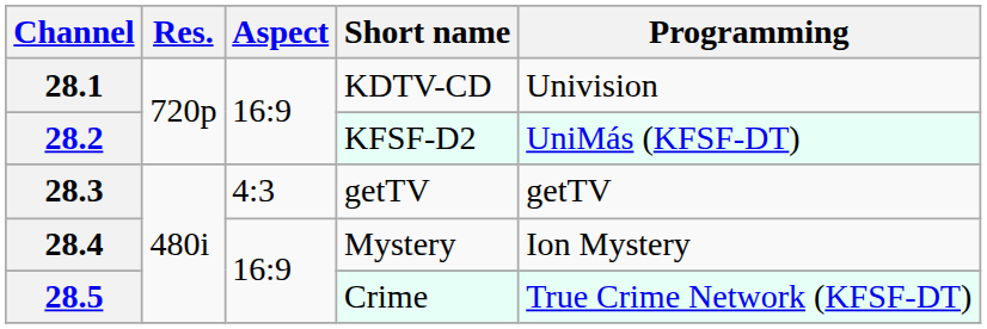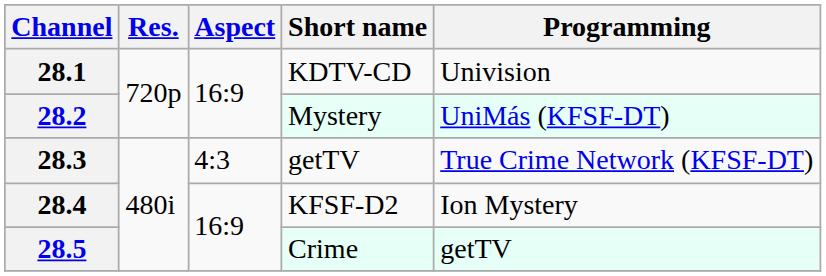 <table class="wikitable">
 <tr>
 <th scope = "col"><a href='#'>Channel</a></th>
 <th scope = "col"><a href='#'>Res.</a></th>
 <th scope = "col"><a href='#'>Aspect</a></th>
 <th scope = "col">Short name</th>
 <th scope = "col">Programming</th>
 </tr>
 <tr>
 <th scope = "row">28.1</th>
 <td rowspan=2>720p</td>
 <td rowspan=2>16:9</td>
 <td>KDTV-CD</td>
 <td>Univision</td>
 </tr>
 <tr style="background-color: #E6FFF7;">
 <th scope = "row"><a href='#'>28.2</a></th>
-<td>KFSF-D2</td>
+<td>Mystery</td>
 <td><a href='#'>UniMás</a> (<a href='#'>KFSF-DT</a>)</td>
 </tr>
 <tr>
 <th scope = "row">28.3</th>
 <td rowspan=3>480i</td>
 <td>4:3</td>
 <td>getTV</td>
-<td>getTV</td>
+<td><a href='#'>True Crime Network</a> (<a href='#'>KFSF-DT</a>)</td>
 </tr>
 <tr>
 <th scope = "row">28.4</th>
 <td rowspan=2>16:9</td>
-<td>Mystery</td>
+<td>KFSF-D2</td>
 <td>Ion Mystery</td>
 </tr>
 <tr style="background-color: #E6FFF7;">
 <th scope = "row"><a href='#'>28.5</a></th>
 <td>Crime</td>
-<td><a href='#'>True Crime Network</a> (<a href='#'>KFSF-DT</a>)</td>
+<td>getTV</td>
 </tr>
 </table>
